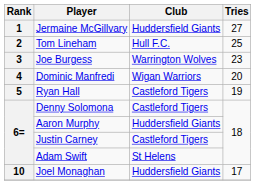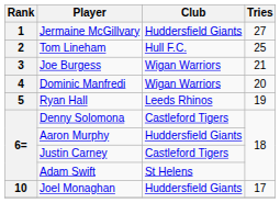 <table class="wikitable" style="text-align:center">
 <tr>
 <th>Rank</th>
 <th>Player</th>
 <th>Club</th>
 <th>Tries</th>
 </tr>
 <tr>
 <th>1</th>
 <td align="left"> <a href='#'>Jermaine McGillvary</a></td>
 <td align="left"> <a href='#'>Huddersfield Giants</a></td>
 <td>27</td>
 </tr>
 <tr>
 <th>2</th>
 <td align="left"> <a href='#'>Tom Lineham</a></td>
 <td align="left"> <a href='#'>Hull F.C.</a></td>
 <td>25</td>
 </tr>
 <tr>
 <th>3</th>
 <td align="left"> <a href='#'>Joe Burgess</a></td>
-<td align="left"> <a href='#'>Warrington Wolves</a></td>
-<td>23</td>
+<td align="left"> <a href='#'>Wigan Warriors</a></td>
+<td>21</td>
 </tr>
 <tr>
 <th>4</th>
 <td align="left"> <a href='#'>Dominic Manfredi</a></td>
 <td align="left"> <a href='#'>Wigan Warriors</a></td>
 <td>20</td>
 </tr>
 <tr>
 <th>5</th>
 <td align="left"> <a href='#'>Ryan Hall</a></td>
-<td align="left"> <a href='#'>Castleford Tigers</a></td>
+<td align="left"> <a href='#'>Leeds Rhinos</a></td>
 <td>19</td>
 </tr>
 <tr>
 <th rowspan=4>6=</th>
 <td align="left"> <a href='#'>Denny Solomona</a></td>
 <td align="left"> <a href='#'>Castleford Tigers</a></td>
 <td rowspan=4>18</td>
 </tr>
 <tr>
 <td align="left"> <a href='#'>Aaron Murphy</a></td>
 <td align="left"> <a href='#'>Huddersfield Giants</a></td>
 </tr>
 <tr>
 <td align="left"> <a href='#'>Justin Carney</a></td>
 <td align="left"> <a href='#'>Castleford Tigers</a></td>
 </tr>
 <tr>
 <td align="left"> <a href='#'>Adam Swift</a></td>
 <td align="left"> <a href='#'>St Helens</a></td>
 </tr>
 <tr>
 <th>10</th>
 <td align="left"> <a href='#'>Joel Monaghan</a></td>
 <td align="left"> <a href='#'>Huddersfield Giants</a></td>
 <td>17</td>
 </tr>
 <tr>
 </tr>
 </table>
